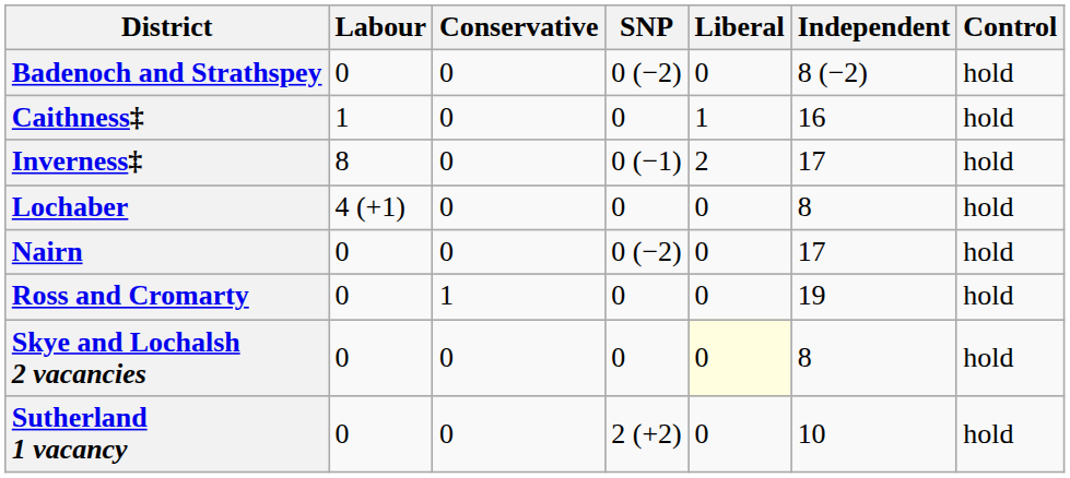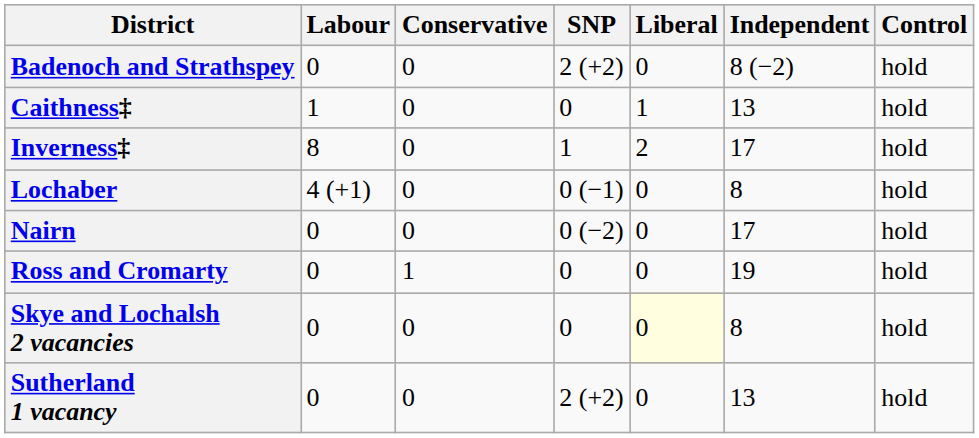 <table class="wikitable">
 <tr>
 <th scope="col">District</th>
 <th scope="col">Labour</th>
 <th scope="col">Conservative</th>
 <th scope="col">SNP</th>
 <th scope="col">Liberal</th>
 <th scope="col">Independent</th>
 <th scope="col" colspan=2>Control<br></th>
 </tr>
 <tr>
 <th scope="row" style="text-align: left;"><a href='#'>Badenoch and Strathspey</a></th>
 <td>0</td>
 <td>0</td>
-<td>0 (−2)</td>
+<td>2 (+2)</td>
 <td>0</td>
 <td>8 (−2)</td>
 <td> hold</td>
 </tr>
 <tr>
 <th scope="row" style="text-align: left;"><a href='#'>Caithness</a>‡</th>
 <td>1</td>
 <td>0</td>
 <td>0</td>
 <td>1</td>
-<td>16</td>
+<td>13</td>
 <td> hold</td>
 </tr>
 <tr>
 <th scope="row" style="text-align: left;"><a href='#'>Inverness</a>‡</th>
 <td>8</td>
 <td>0</td>
-<td>0 (−1)</td>
+<td>1</td>
 <td>2</td>
 <td>17</td>
 <td> hold</td>
 </tr>
 <tr>
 <th scope="row" style="text-align: left;"><a href='#'>Lochaber</a></th>
 <td>4 (+1)</td>
 <td>0</td>
-<td>0</td>
+<td>0 (−1)</td>
 <td>0</td>
 <td>8</td>
 <td> hold</td>
 </tr>
 <tr>
 <th scope="row" style="text-align: left;"><a href='#'>Nairn</a></th>
 <td>0</td>
 <td>0</td>
 <td>0 (−2)</td>
 <td>0</td>
 <td>17</td>
 <td> hold</td>
 </tr>
 <tr>
 <th scope="row" style="text-align: left;"><a href='#'>Ross and Cromarty</a></th>
 <td>0</td>
 <td>1</td>
 <td>0</td>
 <td>0</td>
 <td>19</td>
 <td> hold</td>
 </tr>
 <tr>
 <th scope="row" style="text-align: left;"><a href='#'>Skye and Lochalsh</a><br><em>2 vacancies</em></th>
 <td>0</td>
 <td>0</td>
 <td>0</td>
 <td style="background: lightyellow;">0</td>
 <td>8</td>
 <td> hold</td>
 </tr>
 <tr>
 <th scope="row" style="text-align: left;"><a href='#'>Sutherland</a><br><em>1 vacancy</em></th>
 <td>0</td>
 <td>0</td>
 <td>2 (+2)</td>
 <td>0</td>
-<td>10</td>
+<td>13</td>
 <td> hold</td>
 </tr>
 </table>
